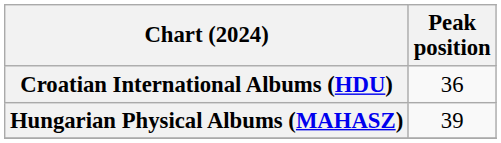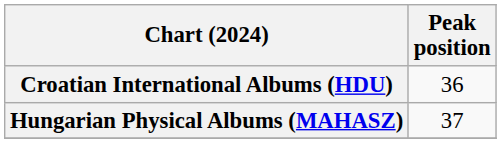 <table class="wikitable sortable plainrowheaders" style="text-align:center">
 <tr>
 <th scope="col">Chart (2024)</th>
 <th scope="col">Peak<br>position</th>
 </tr>
 <tr>
 <th scope="row">Croatian International Albums (<a href='#'>HDU</a>)</th>
 <td>36</td>
 </tr>
 <tr>
 <th scope="row">Hungarian Physical Albums (<a href='#'>MAHASZ</a>)</th>
-<td>39</td>
+<td>37</td>
 </tr>
 <tr>
 </tr>
 </table>
